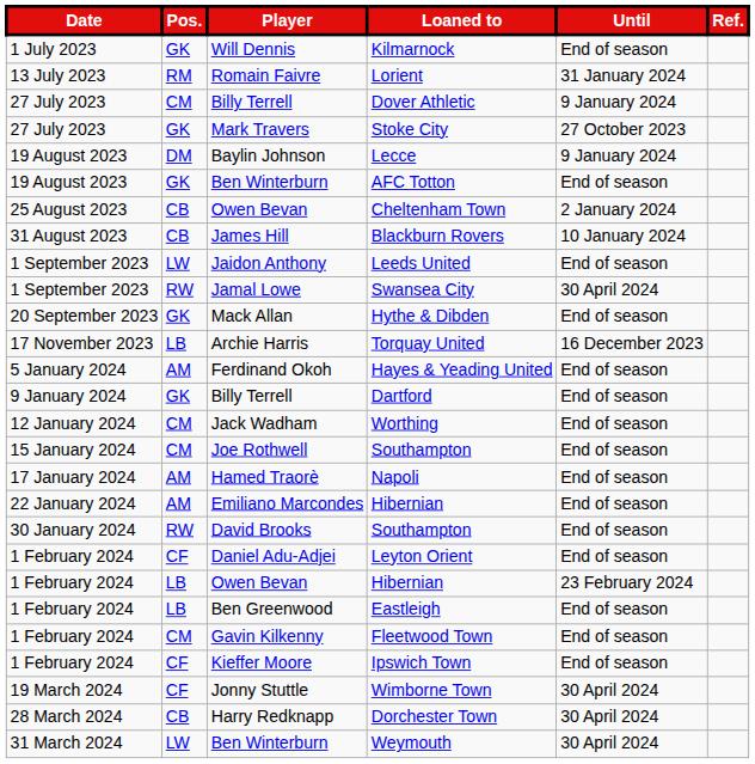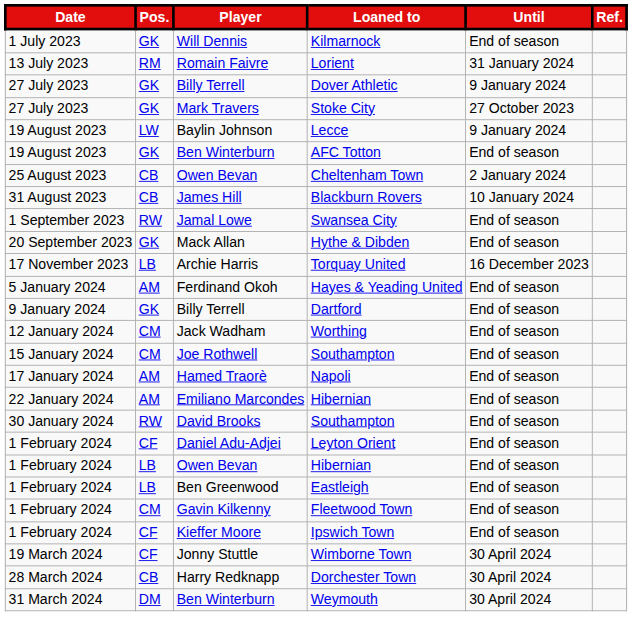 <table class="wikitable plainrowheaders sortable">
 <tr>
 <th style="background:#e20e0e;color:#ffffff;border:3px solid #000000">Date</th>
 <th style="background:#e20e0e;color:#ffffff;border:3px solid #000000">Pos.</th>
 <th style="background:#e20e0e;color:#ffffff;border:3px solid #000000">Player</th>
 <th style="background:#e20e0e;color:#ffffff;border:3px solid #000000">Loaned to</th>
 <th style="background:#e20e0e;color:#ffffff;border:3px solid #000000">Until</th>
 <th style="background:#e20e0e;color:#ffffff;border:3px solid #000000">Ref.</th>
 </tr>
 <tr>
 <td>1 July 2023</td>
 <td><a href='#'>GK</a></td>
 <td> <a href='#'>Will Dennis</a></td>
 <td> <a href='#'>Kilmarnock</a></td>
 <td>End of season</td>
 <td></td>
 </tr>
 <tr>
 <td>13 July 2023</td>
 <td><a href='#'>RM</a></td>
 <td> <a href='#'>Romain Faivre</a></td>
 <td> <a href='#'>Lorient</a></td>
 <td>31 January 2024</td>
 <td></td>
 </tr>
 <tr>
 <td>27 July 2023</td>
-<td><a href='#'>CM</a></td>
+<td><a href='#'>GK</a></td>
 <td> <a href='#'>Billy Terrell</a></td>
 <td> <a href='#'>Dover Athletic</a></td>
 <td>9 January 2024</td>
 <td></td>
 </tr>
 <tr>
 <td>27 July 2023</td>
 <td><a href='#'>GK</a></td>
 <td> <a href='#'>Mark Travers</a></td>
 <td> <a href='#'>Stoke City</a></td>
 <td>27 October 2023</td>
 <td></td>
 </tr>
 <tr>
 <td>19 August 2023</td>
-<td><a href='#'>DM</a></td>
+<td><a href='#'>LW</a></td>
 <td> Baylin Johnson</td>
 <td> <a href='#'>Lecce</a></td>
 <td>9 January 2024</td>
 <td></td>
 </tr>
 <tr>
 <td>19 August 2023</td>
 <td><a href='#'>GK</a></td>
 <td> <a href='#'>Ben Winterburn</a></td>
 <td> <a href='#'>AFC Totton</a></td>
 <td>End of season</td>
 <td></td>
 </tr>
 <tr>
 <td>25 August 2023</td>
 <td><a href='#'>CB</a></td>
 <td> <a href='#'>Owen Bevan</a></td>
 <td> <a href='#'>Cheltenham Town</a></td>
 <td>2 January 2024</td>
 <td></td>
 </tr>
 <tr>
 <td>31 August 2023</td>
 <td><a href='#'>CB</a></td>
 <td> <a href='#'>James Hill</a></td>
 <td> <a href='#'>Blackburn Rovers</a></td>
 <td>10 January 2024</td>
 <td></td>
 </tr>
 <tr>
 <td>1 September 2023</td>
-<td><a href='#'>LW</a></td>
-<td> <a href='#'>Jaidon Anthony</a></td>
-<td> <a href='#'>Leeds United</a></td>
-<td>End of season</td>
-<td></td>
-</tr>
-<tr>
-<td>1 September 2023</td>
 <td><a href='#'>RW</a></td>
 <td> <a href='#'>Jamal Lowe</a></td>
 <td> <a href='#'>Swansea City</a></td>
-<td>30 April 2024</td>
+<td>End of season</td>
 <td></td>
 </tr>
 <tr>
 <td>20 September 2023</td>
 <td><a href='#'>GK</a></td>
 <td> Mack Allan</td>
 <td> <a href='#'>Hythe & Dibden</a></td>
 <td>End of season</td>
 <td></td>
 </tr>
 <tr>
 <td>17 November 2023</td>
 <td><a href='#'>LB</a></td>
 <td> Archie Harris</td>
 <td> <a href='#'>Torquay United</a></td>
 <td>16 December 2023</td>
 <td></td>
 </tr>
 <tr>
 <td>5 January 2024</td>
 <td><a href='#'>AM</a></td>
 <td> Ferdinand Okoh</td>
 <td> <a href='#'>Hayes & Yeading United</a></td>
 <td>End of season</td>
 <td></td>
 </tr>
 <tr>
 <td>9 January 2024</td>
 <td><a href='#'>GK</a></td>
 <td> Billy Terrell</td>
 <td> <a href='#'>Dartford</a></td>
 <td>End of season</td>
 <td></td>
 </tr>
 <tr>
 <td>12 January 2024</td>
 <td><a href='#'>CM</a></td>
 <td> Jack Wadham</td>
 <td> <a href='#'>Worthing</a></td>
 <td>End of season</td>
 <td></td>
 </tr>
 <tr>
 <td>15 January 2024</td>
 <td><a href='#'>CM</a></td>
 <td> <a href='#'>Joe Rothwell</a></td>
 <td> <a href='#'>Southampton</a></td>
 <td>End of season</td>
 <td></td>
 </tr>
 <tr>
 <td>17 January 2024</td>
 <td><a href='#'>AM</a></td>
 <td> <a href='#'>Hamed Traorè</a></td>
 <td> <a href='#'>Napoli</a></td>
 <td>End of season</td>
 <td></td>
 </tr>
 <tr>
 <td>22 January 2024</td>
 <td><a href='#'>AM</a></td>
 <td> <a href='#'>Emiliano Marcondes</a></td>
 <td> <a href='#'>Hibernian</a></td>
 <td>End of season</td>
 <td></td>
 </tr>
 <tr>
 <td>30 January 2024</td>
 <td><a href='#'>RW</a></td>
 <td> <a href='#'>David Brooks</a></td>
 <td> <a href='#'>Southampton</a></td>
 <td>End of season</td>
 <td></td>
 </tr>
 <tr>
 <td>1 February 2024</td>
 <td><a href='#'>CF</a></td>
 <td> <a href='#'>Daniel Adu-Adjei</a></td>
 <td> <a href='#'>Leyton Orient</a></td>
 <td>End of season</td>
 <td></td>
 </tr>
 <tr>
 <td>1 February 2024</td>
 <td><a href='#'>LB</a></td>
 <td> <a href='#'>Owen Bevan</a></td>
 <td> <a href='#'>Hibernian</a></td>
-<td>23 February 2024</td>
+<td>End of season</td>
 <td></td>
 </tr>
 <tr>
 <td>1 February 2024</td>
 <td><a href='#'>LB</a></td>
 <td> Ben Greenwood</td>
 <td> <a href='#'>Eastleigh</a></td>
 <td>End of season</td>
 <td></td>
 </tr>
 <tr>
 <td>1 February 2024</td>
 <td><a href='#'>CM</a></td>
 <td> <a href='#'>Gavin Kilkenny</a></td>
 <td> <a href='#'>Fleetwood Town</a></td>
 <td>End of season</td>
 <td></td>
 </tr>
 <tr>
 <td>1 February 2024</td>
 <td><a href='#'>CF</a></td>
 <td> <a href='#'>Kieffer Moore</a></td>
 <td> <a href='#'>Ipswich Town</a></td>
 <td>End of season</td>
 <td></td>
 </tr>
 <tr>
 <td>19 March 2024</td>
 <td><a href='#'>CF</a></td>
 <td> Jonny Stuttle</td>
 <td> <a href='#'>Wimborne Town</a></td>
 <td>30 April 2024</td>
 <td></td>
 </tr>
 <tr>
 <td>28 March 2024</td>
 <td><a href='#'>CB</a></td>
 <td> Harry Redknapp</td>
 <td> <a href='#'>Dorchester Town</a></td>
 <td>30 April 2024</td>
 <td></td>
 </tr>
 <tr>
 <td>31 March 2024</td>
-<td><a href='#'>LW</a></td>
+<td><a href='#'>DM</a></td>
 <td> <a href='#'>Ben Winterburn</a></td>
 <td> <a href='#'>Weymouth</a></td>
 <td>30 April 2024</td>
 <td></td>
 </tr>
 </table>
